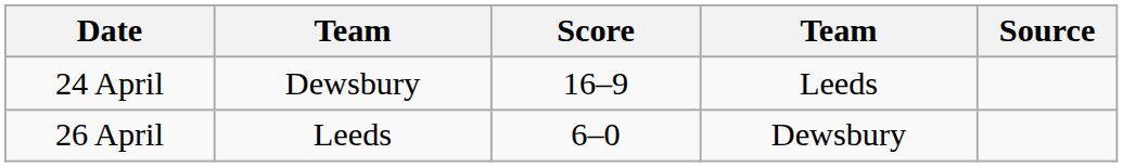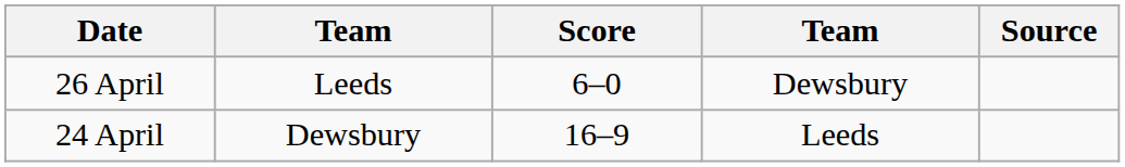 <table class="wikitable" style="text-align: center">
 <tr>
 <th width=15%>Date</th>
 <th width=20%>Team</th>
 <th width=15%>Score</th>
 <th width=20%>Team</th>
 <th width=10%>Source</th>
 </tr>
 <tr>
+<td>26 April</td>
+<td>Leeds</td>
+<td>6–0</td>
+<td>Dewsbury</td>
+<td></td>
+</tr>
+<tr>
 <td>24 April</td>
 <td>Dewsbury</td>
 <td>16–9</td>
 <td>Leeds</td>
 <td></td>
 </tr>
-<tr>
-<td>26 April</td>
-<td>Leeds</td>
-<td>6–0</td>
-<td>Dewsbury</td>
-<td></td>
-</tr>
 </table>
